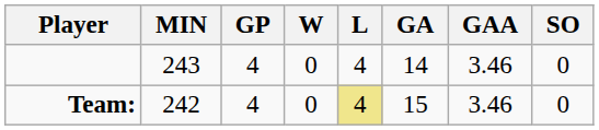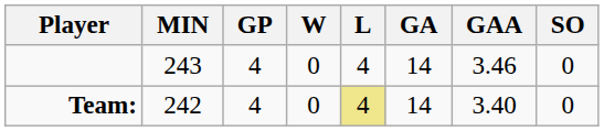 <table class="wikitable sortable" width="60%">
 <tr>
 <th bgcolor="#DDDDFF" width="10%">Player</th>
 <th width="3%" bgcolor="#DDDDFF" title="Minutes played">MIN</th>
 <th width="3%" bgcolor="#DDDDFF" title="Games played in">GP</th>
 <th width="3%" bgcolor="#DDDDFF" title="Wins">W</th>
 <th width="3%" bgcolor="#DDDDFF"title="Losses">L</th>
 <th width="3%" bgcolor="#DDDDFF" title="Goals against">GA</th>
 <th width="3%" bgcolor="#DDDDFF" title="Goals against average">GAA</th>
 <th width="3%" bgcolor="#DDDDFF" title="Shut-outs">SO</th>
 </tr>
 <tr align="center">
 <td align="right"></td>
 <td>243</td>
 <td>4</td>
 <td>0</td>
 <td>4</td>
 <td>14</td>
 <td>3.46</td>
 <td>0</td>
 </tr>
 <tr align="center">
 <td align="right"><strong>Team:</strong></td>
 <td>242</td>
 <td>4</td>
 <td>0</td>
 <td style="background: khaki;">4</td>
-<td>15</td>
-<td>3.46</td>
+<td>14</td>
+<td>3.40</td>
 <td>0</td>
 </tr>
 </table>
